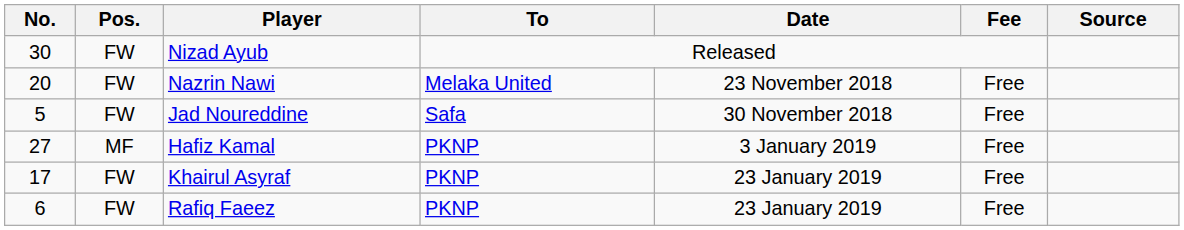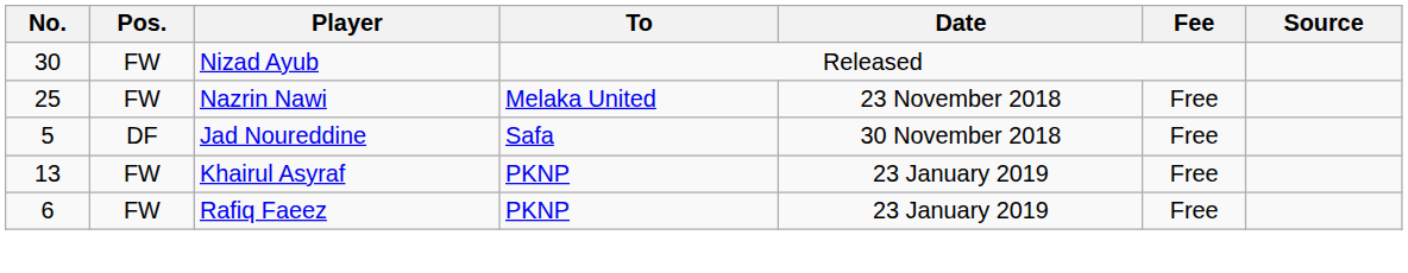 <table class="wikitable" style="text-align:center;width:75%;">
 <tr>
 <th>No.</th>
 <th>Pos.</th>
 <th>Player</th>
 <th>To</th>
 <th>Date</th>
 <th>Fee</th>
 <th>Source</th>
 </tr>
 <tr>
 <td>30</td>
 <td>FW</td>
 <td align=left> <a href='#'>Nizad Ayub</a></td>
 <td colspan=3>Released</td>
 <td></td>
 </tr>
 <tr>
-<td>20</td>
+<td>25</td>
 <td>FW</td>
 <td align=left> <a href='#'>Nazrin Nawi</a></td>
 <td align=left> <a href='#'>Melaka United</a></td>
 <td>23 November 2018</td>
 <td>Free</td>
 <td></td>
 </tr>
 <tr>
 <td>5</td>
-<td>FW</td>
+<td>DF</td>
 <td align=left> <a href='#'>Jad Noureddine</a></td>
 <td align=left> <a href='#'>Safa</a></td>
 <td>30 November 2018</td>
 <td>Free</td>
 <td></td>
 </tr>
 <tr>
-<td>27</td>
-<td>MF</td>
-<td align=left> <a href='#'>Hafiz Kamal</a></td>
-<td align=left> <a href='#'>PKNP</a></td>
-<td>3 January 2019</td>
-<td>Free</td>
-<td></td>
-</tr>
-<tr>
-<td>17</td>
+<td>13</td>
 <td>FW</td>
 <td align=left> <a href='#'>Khairul Asyraf</a></td>
 <td align=left> <a href='#'>PKNP</a></td>
 <td>23 January 2019</td>
 <td>Free</td>
 <td></td>
 </tr>
 <tr>
 <td>6</td>
 <td>FW</td>
 <td align=left> <a href='#'>Rafiq Faeez</a></td>
 <td align=left> <a href='#'>PKNP</a></td>
 <td>23 January 2019</td>
 <td>Free</td>
 <td></td>
 </tr>
 </table>
